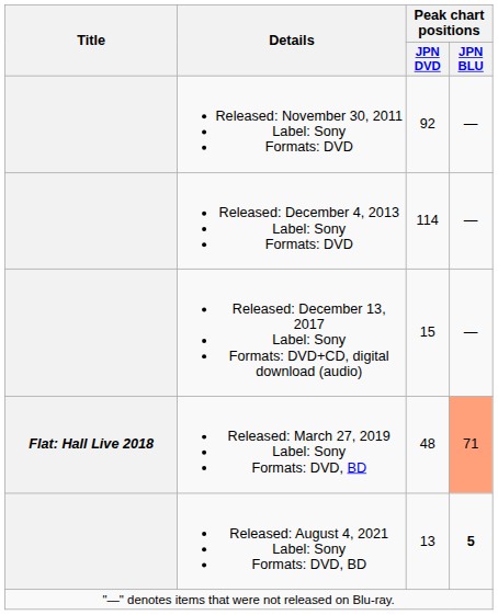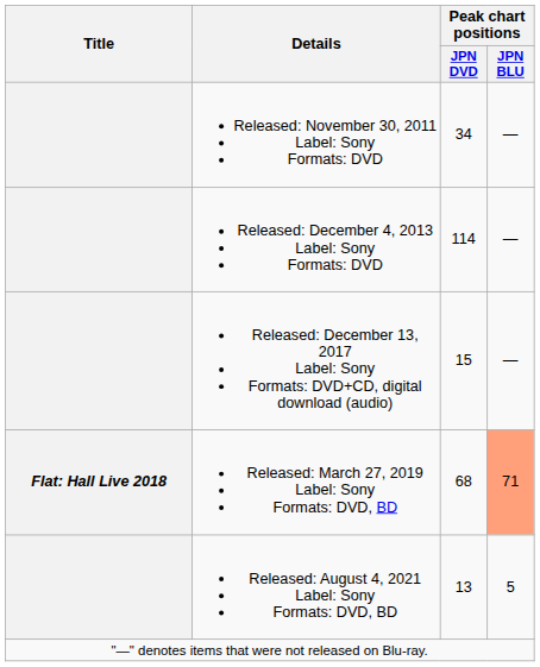 <table class="wikitable plainrowheaders" style="text-align:center;">
 <tr>
 <th scope="col" rowspan="2" style="width:12em;">Title</th>
 <th scope="col" rowspan="2" style="width:16em;">Details</th>
 <th scope="col" colspan="2">Peak chart positions</th>
 </tr>
 <tr>
 <th scope="col" style="width:3em;font-size:90%;"><a href='#'>JPN<br>DVD</a><br></th>
 <th scope="col" style="width:3em;font-size:90%;"><a href='#'>JPN<br>BLU</a><br></th>
 </tr>
 <tr>
 <th scope="row"></th>
 <td><br><ul><li>Released: November 30, 2011 </li><li>Label: Sony</li><li>Formats: DVD</li></ul></td>
-<td>92</td>
+<td>34</td>
 <td>—</td>
 </tr>
 <tr>
 <th scope="row"></th>
 <td><br><ul><li>Released: December 4, 2013 </li><li>Label: Sony</li><li>Formats: DVD</li></ul></td>
 <td>114</td>
 <td>—</td>
 </tr>
 <tr>
 <th scope="row"></th>
 <td><br><ul><li>Released: December 13, 2017 </li><li>Label: Sony</li><li>Formats: DVD+CD, digital download (audio)</li></ul></td>
 <td>15</td>
 <td>—</td>
 </tr>
 <tr>
 <th scope="row"><em>Flat: Hall Live 2018</em></th>
 <td><br><ul><li>Released: March 27, 2019 </li><li>Label: Sony</li><li>Formats: DVD, <a href='#'>BD</a></li></ul></td>
-<td>48</td>
+<td>68</td>
 <td style="background: lightsalmon;">71</td>
 </tr>
 <tr>
 <th scope="row"></th>
 <td><br><ul><li>Released: August 4, 2021</li><li>Label: Sony</li><li>Formats: DVD, BD</li></ul></td>
 <td>13</td>
-<td><strong>5</strong></td>
+<td>5</td>
 </tr>
 <tr>
 <td colspan="12" align="center" style="font-size:90%;">"—" denotes items that were not released on Blu-ray.</td>
 </tr>
 </table>
